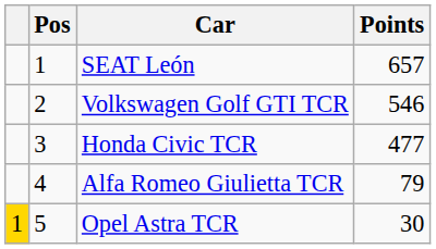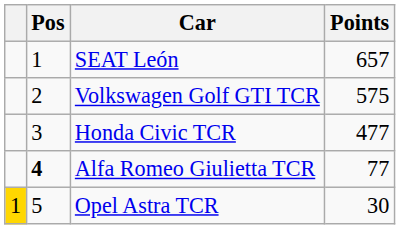 <table class="wikitable" style="font-size: 95%;">
 <tr>
 <th></th>
 <th>Pos</th>
 <th>Car</th>
 <th>Points</th>
 </tr>
 <tr>
 <td align="left"></td>
 <td>1</td>
 <td><a href='#'>SEAT León</a></td>
 <td align="right">657</td>
 </tr>
 <tr>
 <td align="left"></td>
 <td>2</td>
 <td><a href='#'>Volkswagen Golf GTI TCR</a></td>
-<td align="right">546</td>
+<td align="right">575</td>
 </tr>
 <tr>
 <td align="left"></td>
 <td>3</td>
 <td><a href='#'>Honda Civic TCR</a></td>
 <td align="right">477</td>
 </tr>
 <tr>
 <td align="left"></td>
-<td>4</td>
+<td><strong>4</strong></td>
 <td><a href='#'>Alfa Romeo Giulietta TCR</a></td>
-<td align="right">79</td>
+<td align="right">77</td>
 </tr>
 <tr>
 <td align="left" style="background: gold;"> 1</td>
 <td>5</td>
 <td><a href='#'>Opel Astra TCR</a></td>
 <td align="right">30</td>
 </tr>
 </table>
